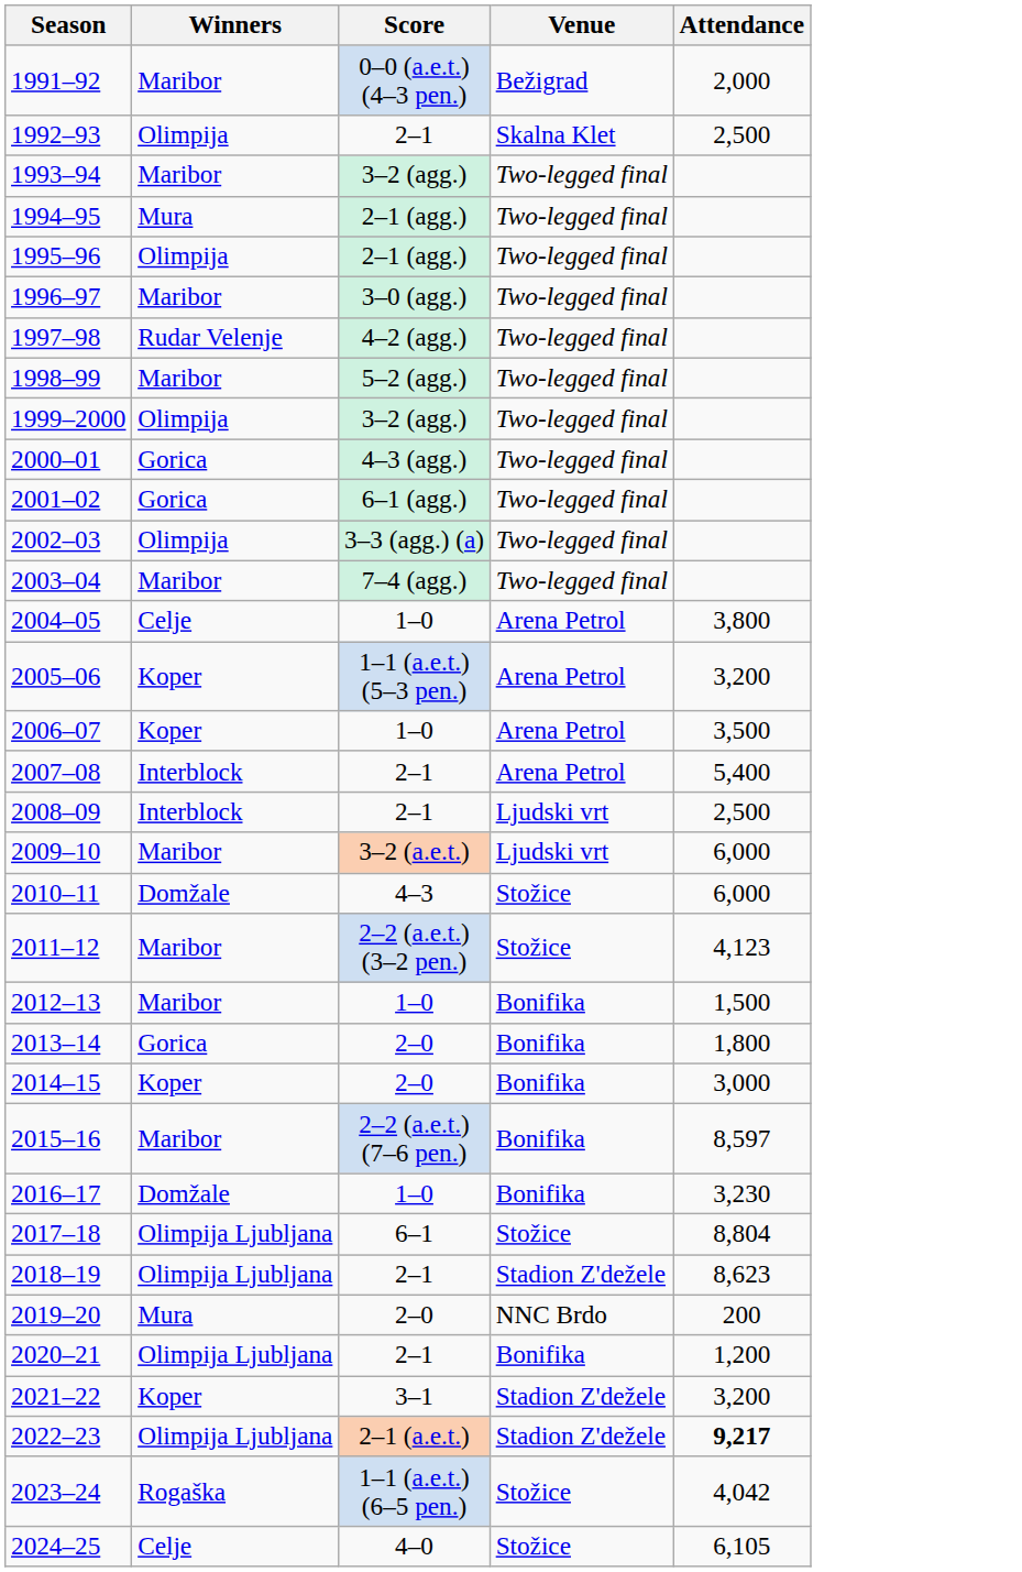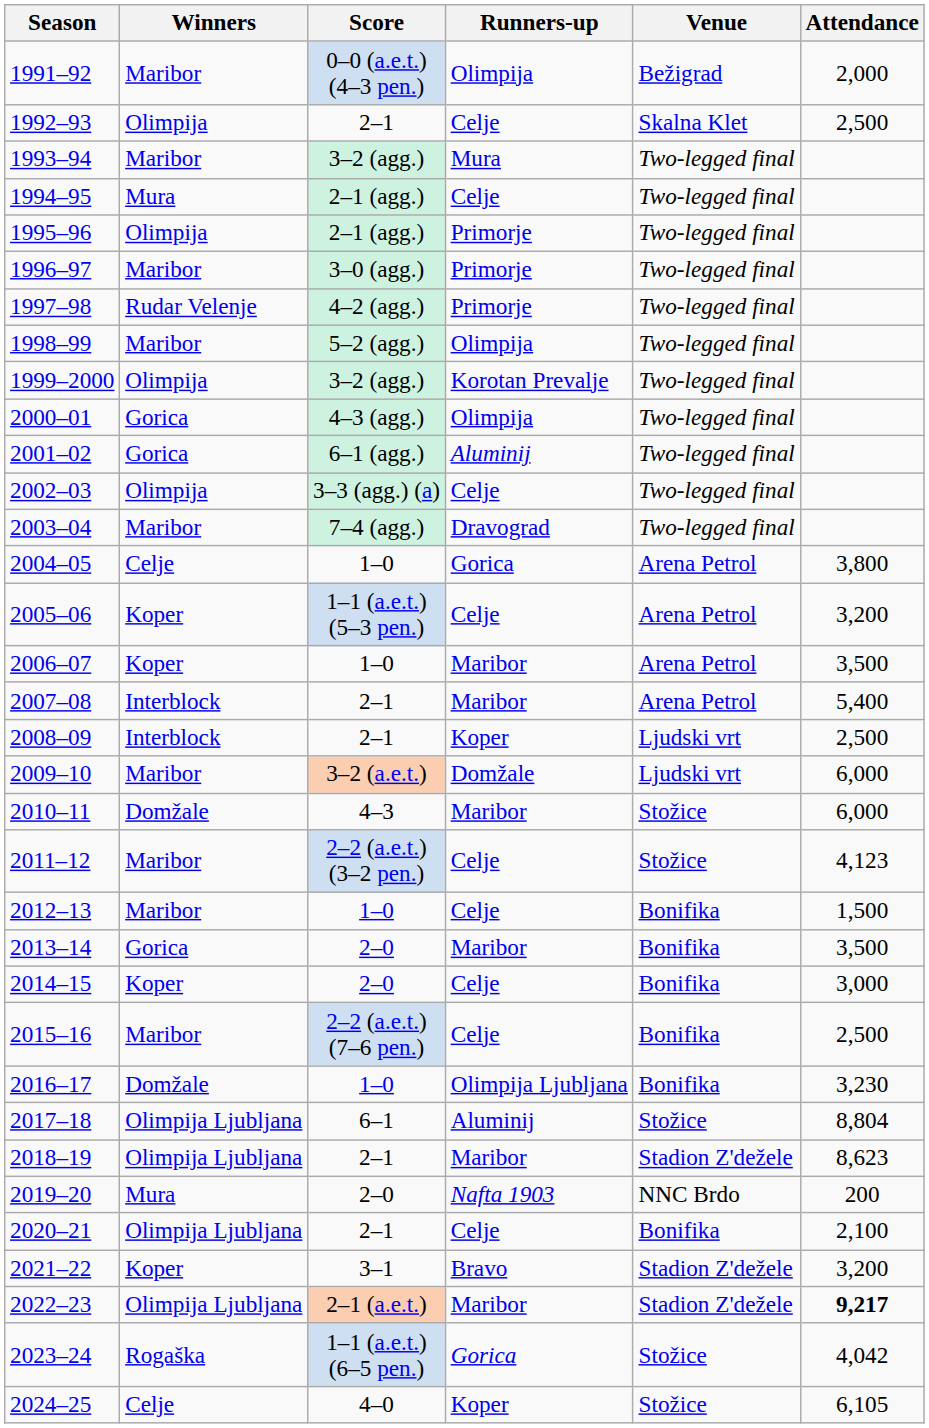 <table class="sortable wikitable">
 <tr>
 <th>Season</th>
 <th>Winners</th>
 <th>Score</th>
+<th>Runners-up</th>
 <th>Venue</th>
 <th>Attendance</th>
 </tr>
 <tr>
 <td><a href='#'>1991–92</a></td>
 <td><a href='#'>Maribor</a></td>
 <td align=center style="background-color:#cedff2">0–0 (<a href='#'>a.e.t.</a>)<br>(4–3 <a href='#'>pen.</a>)</td>
+<td><a href='#'>Olimpija</a></td>
 <td><a href='#'>Bežigrad</a></td>
 <td align=center>2,000</td>
 </tr>
 <tr>
 <td><a href='#'>1992–93</a></td>
 <td><a href='#'>Olimpija</a></td>
 <td align=center>2–1</td>
+<td><a href='#'>Celje</a></td>
 <td><a href='#'>Skalna Klet</a></td>
 <td align=center>2,500</td>
 </tr>
 <tr>
 <td><a href='#'>1993–94</a></td>
 <td><a href='#'>Maribor</a></td>
 <td align=center style="background-color:#cef2e0">3–2 (agg.)</td>
+<td><a href='#'>Mura</a></td>
 <td><em>Two-legged final</em></td>
 <td align=center></td>
 </tr>
 <tr>
 <td><a href='#'>1994–95</a></td>
 <td><a href='#'>Mura</a></td>
 <td align=center style="background-color:#cef2e0">2–1 (agg.)</td>
+<td><a href='#'>Celje</a></td>
 <td><em>Two-legged final</em></td>
 <td align=center></td>
 </tr>
 <tr>
 <td><a href='#'>1995–96</a></td>
 <td><a href='#'>Olimpija</a></td>
 <td align=center style="background-color:#cef2e0">2–1 (agg.)</td>
+<td><a href='#'>Primorje</a></td>
 <td><em>Two-legged final</em></td>
 <td align=center></td>
 </tr>
 <tr>
 <td><a href='#'>1996–97</a></td>
 <td><a href='#'>Maribor</a></td>
 <td align=center style="background-color:#cef2e0">3–0 (agg.)</td>
+<td><a href='#'>Primorje</a></td>
 <td><em>Two-legged final</em></td>
 <td align=center></td>
 </tr>
 <tr>
 <td><a href='#'>1997–98</a></td>
 <td><a href='#'>Rudar Velenje</a></td>
 <td align=center style="background-color:#cef2e0">4–2 (agg.)</td>
+<td><a href='#'>Primorje</a></td>
 <td><em>Two-legged final</em></td>
 <td align=center></td>
 </tr>
 <tr>
 <td><a href='#'>1998–99</a></td>
 <td><a href='#'>Maribor</a></td>
 <td align=center style="background-color:#cef2e0">5–2 (agg.)</td>
+<td><a href='#'>Olimpija</a></td>
 <td><em>Two-legged final</em></td>
 <td align=center></td>
 </tr>
 <tr>
 <td><a href='#'>1999–2000</a></td>
 <td><a href='#'>Olimpija</a></td>
 <td align=center style="background-color:#cef2e0">3–2 (agg.)</td>
+<td><a href='#'>Korotan Prevalje</a></td>
 <td><em>Two-legged final</em></td>
 <td align=center></td>
 </tr>
 <tr>
 <td><a href='#'>2000–01</a></td>
 <td><a href='#'>Gorica</a></td>
 <td align=center style="background-color:#cef2e0">4–3 (agg.)</td>
+<td><a href='#'>Olimpija</a></td>
 <td><em>Two-legged final</em></td>
 <td align=center></td>
 </tr>
 <tr>
 <td><a href='#'>2001–02</a></td>
 <td><a href='#'>Gorica</a></td>
 <td align=center style="background-color:#cef2e0">6–1 (agg.)</td>
+<td><em><a href='#'>Aluminij</a></em></td>
 <td><em>Two-legged final</em></td>
 <td align=center></td>
 </tr>
 <tr>
 <td><a href='#'>2002–03</a></td>
 <td><a href='#'>Olimpija</a></td>
 <td align=center style="background-color:#cef2e0">3–3 (agg.) (<a href='#'>a</a>)</td>
+<td><a href='#'>Celje</a></td>
 <td><em>Two-legged final</em></td>
 <td align=center></td>
 </tr>
 <tr>
 <td><a href='#'>2003–04</a></td>
 <td><a href='#'>Maribor</a></td>
 <td align=center style="background-color:#cef2e0">7–4 (agg.)</td>
+<td><a href='#'>Dravograd</a></td>
 <td><em>Two-legged final</em></td>
 <td align=center></td>
 </tr>
 <tr>
 <td><a href='#'>2004–05</a></td>
 <td><a href='#'>Celje</a></td>
 <td align=center>1–0</td>
+<td><a href='#'>Gorica</a></td>
 <td><a href='#'>Arena Petrol</a></td>
 <td align=center>3,800</td>
 </tr>
 <tr>
 <td><a href='#'>2005–06</a></td>
 <td><a href='#'>Koper</a></td>
 <td align=center style="background-color:#cedff2">1–1 (<a href='#'>a.e.t.</a>)<br>(5–3 <a href='#'>pen.</a>)</td>
+<td><a href='#'>Celje</a></td>
 <td><a href='#'>Arena Petrol</a></td>
 <td align=center>3,200</td>
 </tr>
 <tr>
 <td><a href='#'>2006–07</a></td>
 <td><a href='#'>Koper</a></td>
 <td align=center>1–0</td>
+<td><a href='#'>Maribor</a></td>
 <td><a href='#'>Arena Petrol</a></td>
 <td align=center>3,500</td>
 </tr>
 <tr>
 <td><a href='#'>2007–08</a></td>
 <td><a href='#'>Interblock</a></td>
 <td align=center>2–1</td>
+<td><a href='#'>Maribor</a></td>
 <td><a href='#'>Arena Petrol</a></td>
 <td align=center>5,400</td>
 </tr>
 <tr>
 <td><a href='#'>2008–09</a></td>
 <td><a href='#'>Interblock</a></td>
 <td align=center>2–1</td>
+<td><a href='#'>Koper</a></td>
 <td><a href='#'>Ljudski vrt</a></td>
 <td align=center>2,500</td>
 </tr>
 <tr>
 <td><a href='#'>2009–10</a></td>
 <td><a href='#'>Maribor</a></td>
 <td align=center style="background-color:#FBCEB1">3–2 (<a href='#'>a.e.t.</a>)</td>
+<td><a href='#'>Domžale</a></td>
 <td><a href='#'>Ljudski vrt</a></td>
 <td align=center>6,000</td>
 </tr>
 <tr>
 <td><a href='#'>2010–11</a></td>
 <td><a href='#'>Domžale</a></td>
 <td align=center>4–3</td>
+<td><a href='#'>Maribor</a></td>
 <td><a href='#'>Stožice</a></td>
 <td align=center>6,000</td>
 </tr>
 <tr>
 <td><a href='#'>2011–12</a></td>
 <td><a href='#'>Maribor</a></td>
 <td align=center style="background-color:#cedff2"><a href='#'>2–2</a> (<a href='#'>a.e.t.</a>)<br>(3–2 <a href='#'>pen.</a>)</td>
+<td><a href='#'>Celje</a></td>
 <td><a href='#'>Stožice</a></td>
 <td align=center>4,123</td>
 </tr>
 <tr>
 <td><a href='#'>2012–13</a></td>
 <td><a href='#'>Maribor</a></td>
 <td align=center><a href='#'>1–0</a></td>
+<td><a href='#'>Celje</a></td>
 <td><a href='#'>Bonifika</a></td>
 <td align=center>1,500</td>
 </tr>
 <tr>
 <td><a href='#'>2013–14</a></td>
 <td><a href='#'>Gorica</a></td>
 <td align=center><a href='#'>2–0</a></td>
+<td><a href='#'>Maribor</a></td>
 <td><a href='#'>Bonifika</a></td>
-<td align=center>1,800</td>
+<td align=center>3,500</td>
 </tr>
 <tr>
 <td><a href='#'>2014–15</a></td>
 <td><a href='#'>Koper</a></td>
 <td align=center><a href='#'>2–0</a></td>
+<td><a href='#'>Celje</a></td>
 <td><a href='#'>Bonifika</a></td>
 <td align=center>3,000</td>
 </tr>
 <tr>
 <td><a href='#'>2015–16</a></td>
 <td><a href='#'>Maribor</a></td>
 <td align=center style="background-color:#cedff2"><a href='#'>2–2</a> (<a href='#'>a.e.t.</a>)<br>(7–6 <a href='#'>pen.</a>)</td>
+<td><a href='#'>Celje</a></td>
 <td><a href='#'>Bonifika</a></td>
-<td align=center>8,597</td>
+<td align=center>2,500</td>
 </tr>
 <tr>
 <td><a href='#'>2016–17</a></td>
 <td><a href='#'>Domžale</a></td>
 <td align=center><a href='#'>1–0</a></td>
+<td><a href='#'>Olimpija Ljubljana</a></td>
 <td><a href='#'>Bonifika</a></td>
 <td align=center>3,230</td>
 </tr>
 <tr>
 <td><a href='#'>2017–18</a></td>
 <td><a href='#'>Olimpija Ljubljana</a></td>
 <td align=center>6–1</td>
+<td><a href='#'>Aluminij</a></td>
 <td><a href='#'>Stožice</a></td>
 <td align=center>8,804</td>
 </tr>
 <tr>
 <td><a href='#'>2018–19</a></td>
 <td><a href='#'>Olimpija Ljubljana</a></td>
 <td align=center>2–1</td>
+<td><a href='#'>Maribor</a></td>
 <td><a href='#'>Stadion Z'dežele</a></td>
 <td align=center>8,623</td>
 </tr>
 <tr>
 <td><a href='#'>2019–20</a></td>
 <td><a href='#'>Mura</a></td>
 <td align=center>2–0</td>
+<td><em><a href='#'>Nafta 1903</a></em></td>
 <td>NNC Brdo</td>
 <td align=center>200</td>
 </tr>
 <tr>
 <td><a href='#'>2020–21</a></td>
 <td><a href='#'>Olimpija Ljubljana</a></td>
 <td align=center>2–1</td>
+<td><a href='#'>Celje</a></td>
 <td><a href='#'>Bonifika</a></td>
-<td align=center>1,200</td>
+<td align=center>2,100</td>
 </tr>
 <tr>
 <td><a href='#'>2021–22</a></td>
 <td><a href='#'>Koper</a></td>
 <td align=center>3–1</td>
+<td><a href='#'>Bravo</a></td>
 <td><a href='#'>Stadion Z'dežele</a></td>
 <td align=center>3,200</td>
 </tr>
 <tr>
 <td><a href='#'>2022–23</a></td>
 <td><a href='#'>Olimpija Ljubljana</a></td>
 <td align=center style="background-color:#FBCEB1">2–1 (<a href='#'>a.e.t.</a>)</td>
+<td><a href='#'>Maribor</a></td>
 <td><a href='#'>Stadion Z'dežele</a></td>
 <td align=center><strong>9,217</strong></td>
 </tr>
 <tr>
 <td><a href='#'>2023–24</a></td>
 <td><a href='#'>Rogaška</a></td>
 <td align=center style="background-color:#cedff2">1–1 (<a href='#'>a.e.t.</a>)<br>(6–5 <a href='#'>pen.</a>)</td>
+<td><em><a href='#'>Gorica</a></em></td>
 <td><a href='#'>Stožice</a></td>
 <td align=center>4,042</td>
 </tr>
 <tr>
 <td><a href='#'>2024–25</a></td>
 <td><a href='#'>Celje</a></td>
 <td align=center>4–0</td>
+<td><a href='#'>Koper</a></td>
 <td><a href='#'>Stožice</a></td>
 <td align=center>6,105</td>
 </tr>
 </table>
